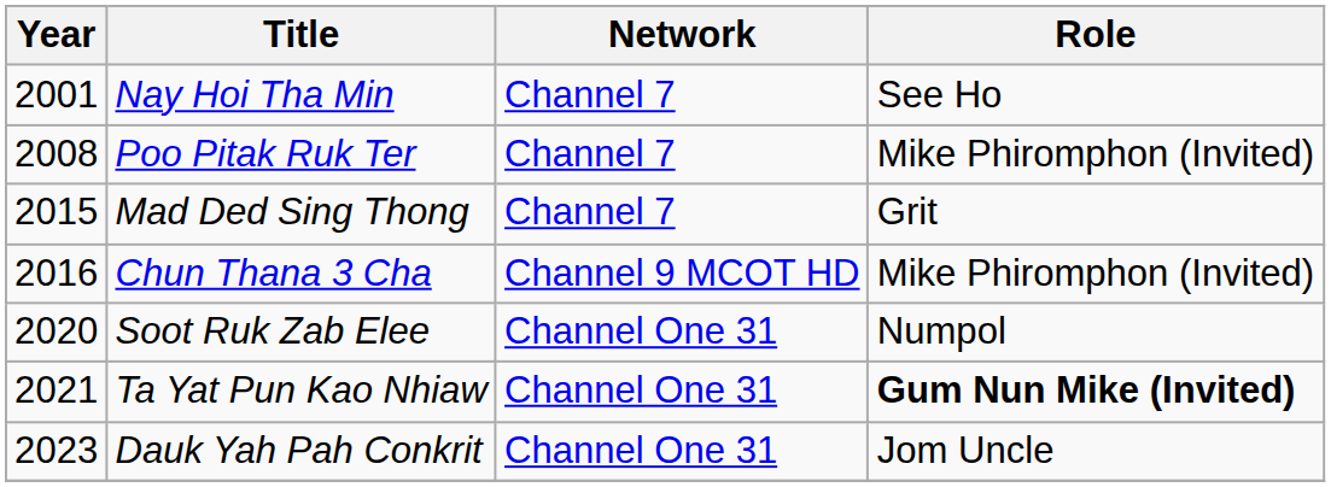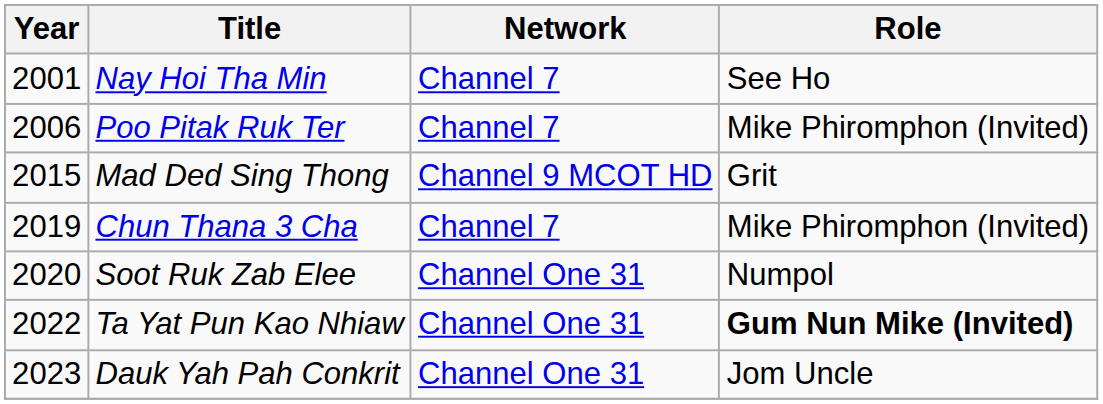 <table class="wikitable">
 <tr>
 <th>Year</th>
 <th>Title</th>
 <th>Network</th>
 <th>Role</th>
 </tr>
 <tr>
 <td>2001</td>
 <td><em><a href='#'>Nay Hoi Tha Min</a></em></td>
 <td><a href='#'>Channel 7</a></td>
 <td>See Ho</td>
 </tr>
 <tr>
-<td>2008</td>
+<td>2006</td>
 <td><em><a href='#'>Poo Pitak Ruk Ter</a></em></td>
 <td><a href='#'>Channel 7</a></td>
 <td>Mike Phiromphon (Invited)</td>
 </tr>
 <tr>
 <td>2015</td>
 <td><em>Mad Ded Sing Thong</em></td>
-<td><a href='#'>Channel 7</a></td>
+<td><a href='#'>Channel 9 MCOT HD</a></td>
 <td>Grit</td>
 </tr>
 <tr>
-<td>2016</td>
+<td>2019</td>
 <td><em><a href='#'>Chun Thana 3 Cha</a></em></td>
-<td><a href='#'>Channel 9 MCOT HD</a></td>
+<td><a href='#'>Channel 7</a></td>
 <td>Mike Phiromphon (Invited)</td>
 </tr>
 <tr>
 <td>2020</td>
 <td><em>Soot Ruk Zab Elee</em></td>
 <td><a href='#'>Channel One 31</a></td>
 <td>Numpol</td>
 </tr>
 <tr>
-<td>2021</td>
+<td>2022</td>
 <td><em>Ta Yat Pun Kao Nhiaw</em></td>
 <td><a href='#'>Channel One 31</a></td>
 <td><strong>Gum Nun Mike (Invited)</strong></td>
 </tr>
 <tr>
 <td>2023</td>
 <td><em>Dauk Yah Pah Conkrit</em></td>
 <td><a href='#'>Channel One 31</a></td>
 <td>Jom Uncle</td>
 </tr>
 <tr>
 </tr>
 </table>
